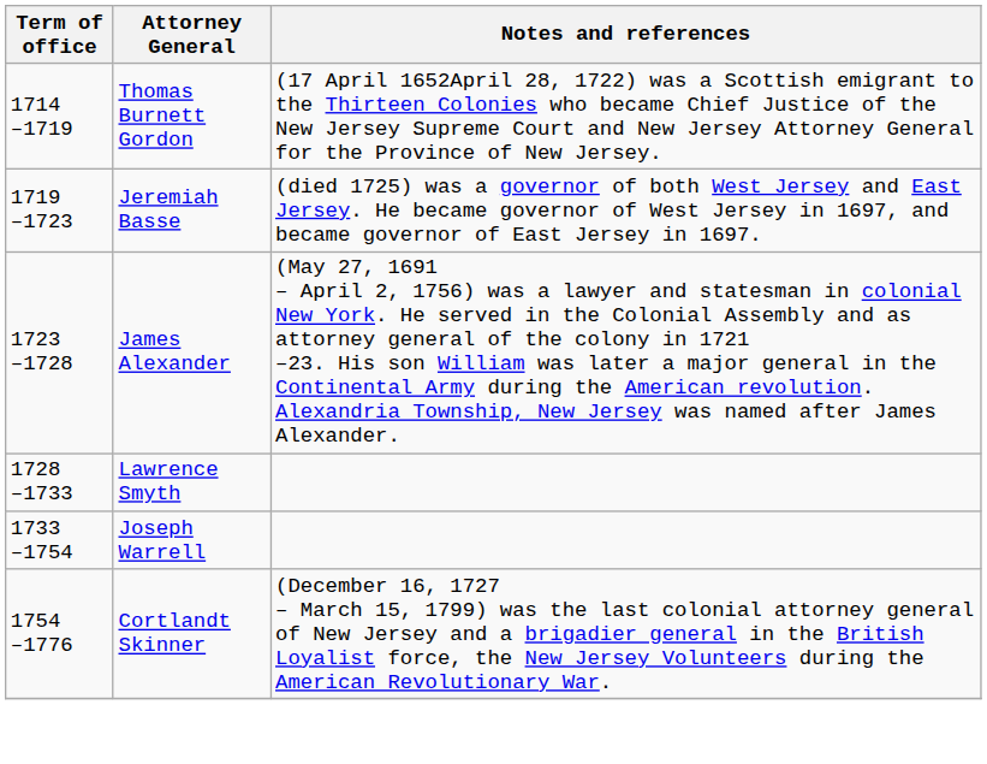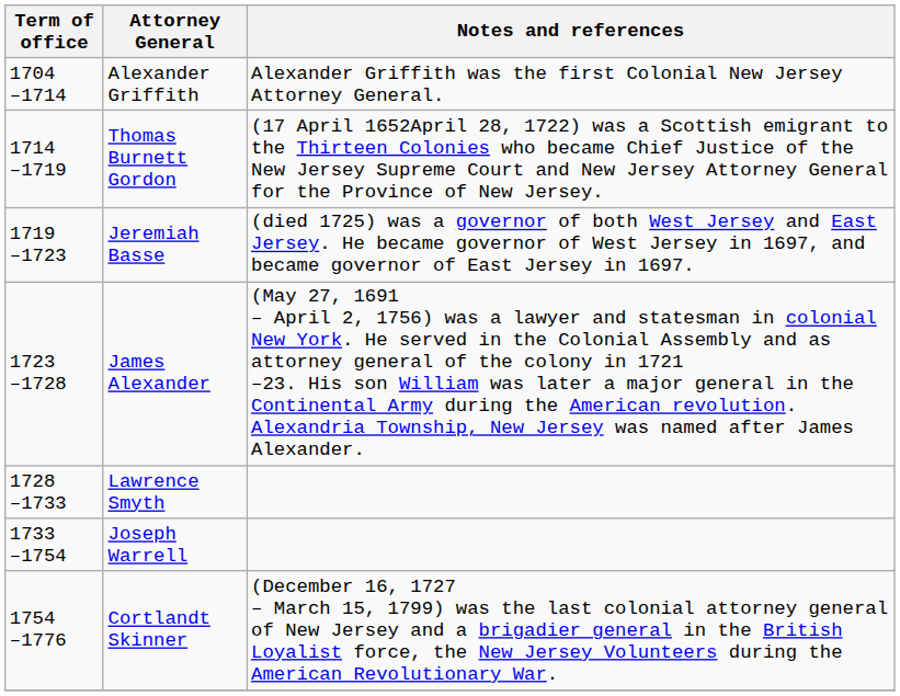 <table class="wikitable sortable">
 <tr>
 <th>Term of office</th>
 <th>Attorney General</th>
 <th>Notes and references</th>
+</tr>
+<tr>
+<td>1704<br>–1714</td>
+<td>Alexander Griffith</td>
+<td>Alexander Griffith was the first Colonial New Jersey Attorney General.</td>
 </tr>
 <tr>
 <td>1714<br>–1719</td>
 <td><a href='#'>Thomas Burnett Gordon</a></td>
 <td>(17 April 1652April 28, 1722) was a Scottish emigrant to the <a href='#'>Thirteen Colonies</a> who became Chief Justice of the New Jersey Supreme Court and New Jersey Attorney General for the Province of New Jersey.</td>
 </tr>
 <tr>
 <td>1719<br>–1723</td>
 <td><a href='#'>Jeremiah Basse</a></td>
 <td>(died 1725) was a <a href='#'>governor</a> of both <a href='#'>West Jersey</a> and <a href='#'>East Jersey</a>. He became governor of West Jersey in 1697, and became governor of East Jersey in 1697.</td>
 </tr>
 <tr>
 <td>1723<br>–1728</td>
 <td><a href='#'>James Alexander</a></td>
 <td>(May 27, 1691 <br>– April 2, 1756) was a lawyer and statesman in <a href='#'>colonial New York</a>. He served in the Colonial Assembly and as attorney general of the colony in 1721<br>–23. His son <a href='#'>William</a> was later a major general in the <a href='#'>Continental Army</a> during the <a href='#'>American revolution</a>. <a href='#'>Alexandria Township, New Jersey</a> was named after James Alexander.</td>
 </tr>
 <tr>
 <td>1728<br>–1733</td>
 <td><a href='#'>Lawrence Smyth</a></td>
 <td></td>
 </tr>
 <tr>
 <td>1733<br>–1754</td>
 <td><a href='#'>Joseph Warrell</a></td>
 <td></td>
 </tr>
 <tr>
 <td>1754<br>–1776</td>
 <td><a href='#'>Cortlandt Skinner</a></td>
 <td>(December 16, 1727 <br>– March 15, 1799) was the last colonial attorney general of New Jersey and a <a href='#'>brigadier general</a> in the <a href='#'>British Loyalist</a> force, the <a href='#'>New Jersey Volunteers</a> during the <a href='#'>American Revolutionary War</a>.</td>
 </tr>
 <tr>
 </tr>
 </table>
